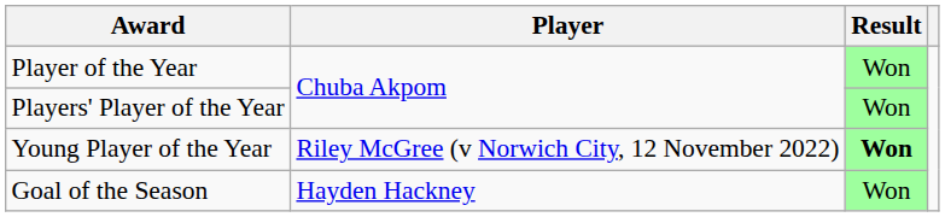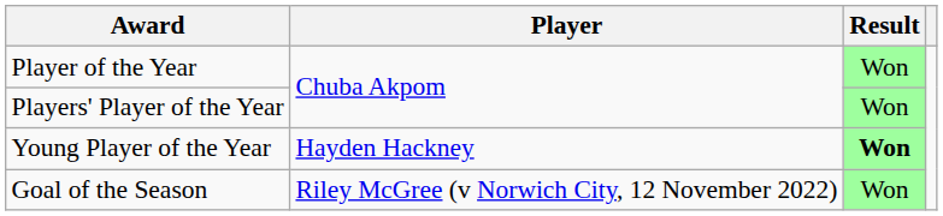 <table class="wikitable sortable" style="text-align:center;">
 <tr>
 <th>Award</th>
 <th>Player</th>
 <th>Result</th>
 <th class="unsortable"></th>
 </tr>
 <tr>
 <td rowspan="1" style="text-align:left;">Player of the Year</td>
 <td rowspan="2" style="text-align:left;" data-sort-value="Akpom"> <a href='#'>Chuba Akpom</a></td>
 <td style="background:#9eff9e;">Won</td>
 <td rowspan="4"></td>
 </tr>
 <tr>
 <td rowspan="1" style="text-align:left;">Players' Player of the Year</td>
 <td style="background:#9eff9e;">Won</td>
 </tr>
 <tr>
 <td rowspan="1" style="text-align:left;">Young Player of the Year</td>
-<td style="text-align:left;" data-sort-value="McGree"> <a href='#'>Riley McGree</a> (v <a href='#'>Norwich City</a>, 12 November 2022)</td>
+<td style="text-align:left;" data-sort-value="Hackney"> <a href='#'>Hayden Hackney</a></td>
 <td style="background:#9eff9e;"><strong>Won</strong></td>
 </tr>
 <tr>
 <td rowspan="1" style="text-align:left;">Goal of the Season</td>
-<td style="text-align:left;" data-sort-value="Hackney"> <a href='#'>Hayden Hackney</a></td>
+<td style="text-align:left;" data-sort-value="McGree"> <a href='#'>Riley McGree</a> (v <a href='#'>Norwich City</a>, 12 November 2022)</td>
 <td style="background:#9eff9e;">Won</td>
 </tr>
 </table>
